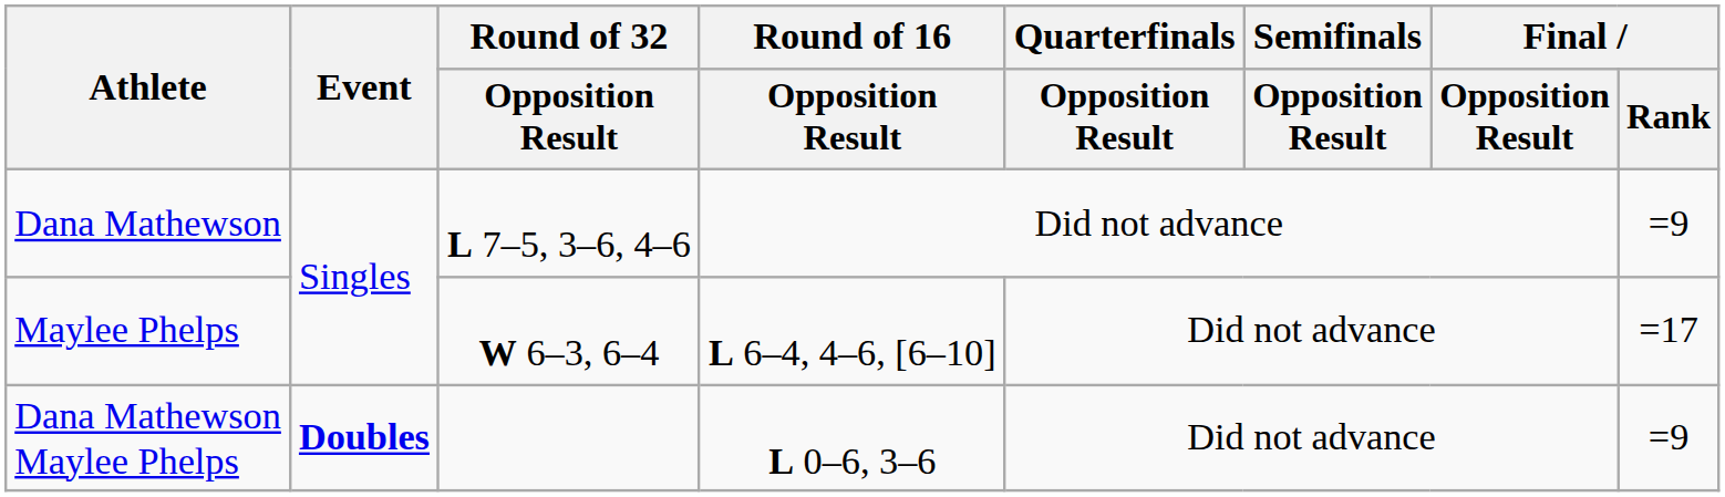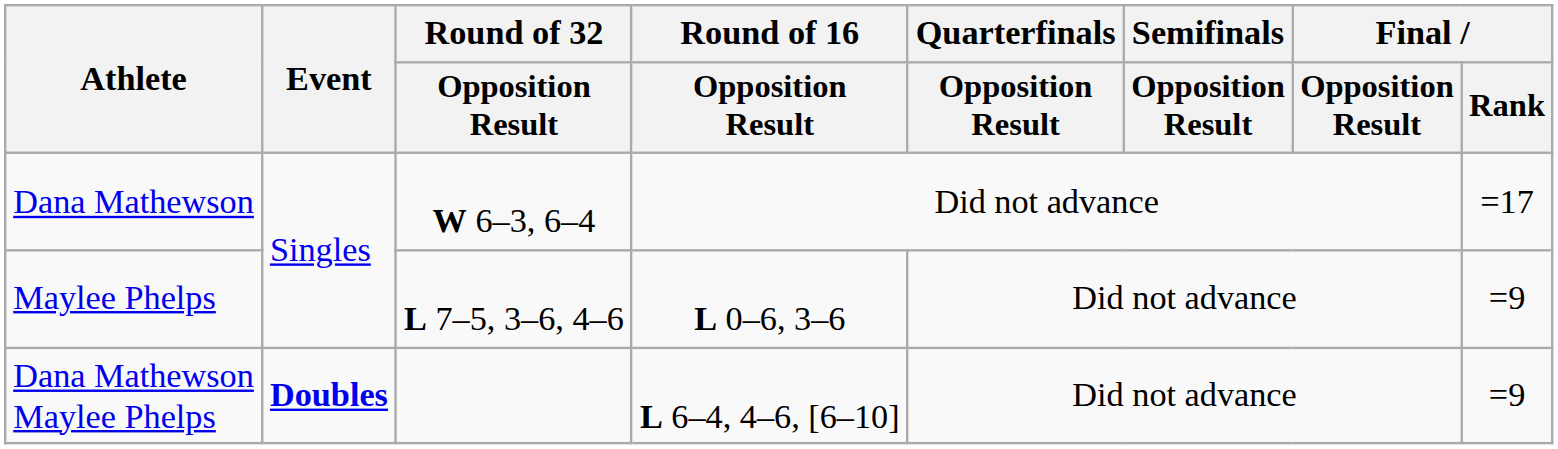 <table class=wikitable style=font-size:90%;text-align:center>
 <tr>
 <th rowspan=2>Athlete</th>
 <th rowspan=2>Event</th>
 <th>Round of 32</th>
 <th>Round of 16</th>
 <th>Quarterfinals</th>
 <th>Semifinals</th>
 <th colspan=2>Final / </th>
 </tr>
 <tr style=font-size:95%>
 <th>Opposition<br>Result</th>
 <th>Opposition<br>Result</th>
 <th>Opposition<br>Result</th>
 <th>Opposition<br>Result</th>
 <th>Opposition<br>Result</th>
 <th>Rank</th>
 </tr>
 <tr>
 <td align=left><a href='#'>Dana Mathewson</a></td>
 <td align=left rowspan=2><a href='#'>Singles</a></td>
-<td><br><strong>L</strong> 7–5, 3–6, 4–6</td>
+<td><br><strong>W</strong> 6–3, 6–4</td>
 <td colspan=4>Did not advance</td>
-<td>=9</td>
+<td>=17</td>
 </tr>
 <tr>
 <td align=left><a href='#'>Maylee Phelps</a></td>
-<td><br><strong>W</strong> 6–3, 6–4</td>
-<td><br><strong>L</strong> 6–4, 4–6, [6–10]</td>
+<td><br><strong>L</strong> 7–5, 3–6, 4–6</td>
+<td><br><strong>L</strong> 0–6, 3–6</td>
 <td colspan=3>Did not advance</td>
-<td>=17</td>
+<td>=9</td>
 </tr>
 <tr>
 <td align=left><a href='#'>Dana Mathewson</a><br><a href='#'>Maylee Phelps</a></td>
 <td align=left><strong><a href='#'>Doubles</a></strong></td>
 <td></td>
-<td><br><strong>L</strong> 0–6, 3–6</td>
+<td><br><strong>L</strong> 6–4, 4–6, [6–10]</td>
 <td colspan=3>Did not advance</td>
 <td>=9</td>
 </tr>
 </table>
